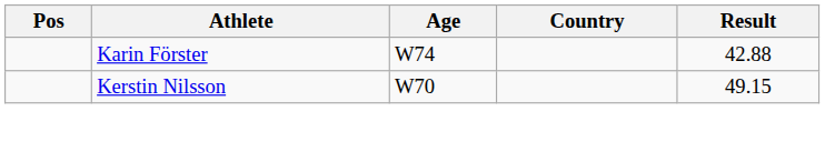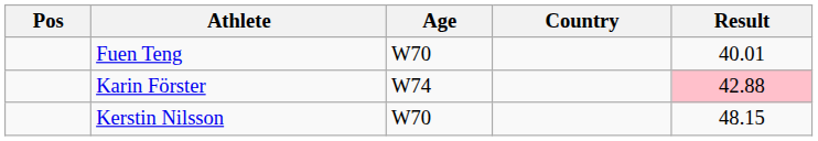 <table class="wikitable"  style="text-align:center; width:50%;">
 <tr>
 <th>Pos</th>
 <th>Athlete</th>
 <th>Age</th>
 <th>Country</th>
 <th>Result</th>
 </tr>
 <tr>
 <td align=center></td>
+<td align=left><a href='#'>Fuen Teng</a></td>
+<td align=left>W70</td>
+<td align=left></td>
+<td>40.01</td>
+</tr>
+<tr>
+<td align=center></td>
 <td align=left><a href='#'>Karin Förster</a></td>
 <td align=left>W74</td>
 <td align=left></td>
-<td>42.88</td>
+<td style="background: pink;">42.88</td>
 </tr>
 <tr>
 <td align=center></td>
 <td align=left><a href='#'>Kerstin Nilsson</a></td>
 <td align=left>W70</td>
 <td align=left></td>
-<td>49.15</td>
+<td>48.15</td>
 </tr>
 </table>
